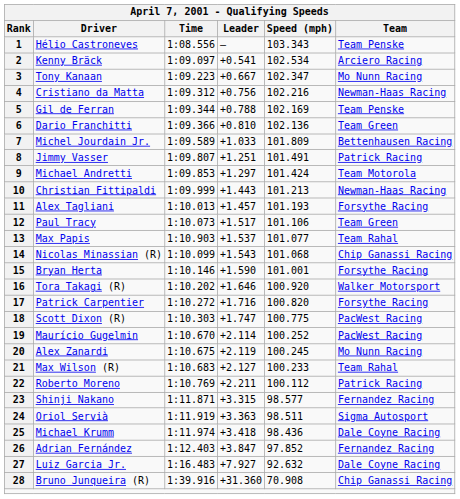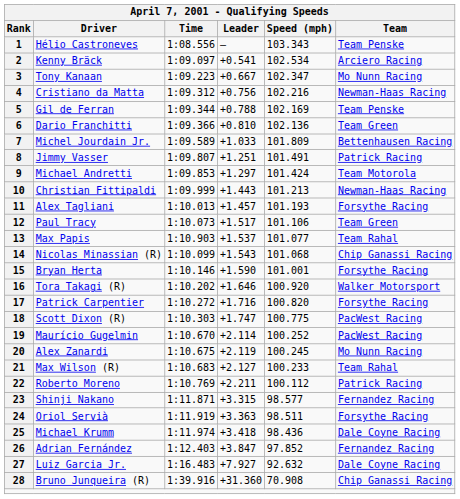 <table class="wikitable" style="font-size:95%;">
 <tr>
 <th colspan=6>April 7, 2001 - Qualifying Speeds</th>
 </tr>
 <tr>
 <th>Rank</th>
 <th>Driver</th>
 <th>Time</th>
 <th>Leader</th>
 <th>Speed (mph)</th>
 <th>Team</th>
 </tr>
 <tr>
 <th>1</th>
 <td> <a href='#'>Hélio Castroneves</a></td>
 <td>1:08.556</td>
 <td>—</td>
 <td>103.343</td>
 <td><a href='#'>Team Penske</a></td>
 </tr>
 <tr>
 <th>2</th>
 <td> <a href='#'>Kenny Bräck</a></td>
 <td>1:09.097</td>
 <td>+0.541</td>
 <td>102.534</td>
 <td><a href='#'>Arciero Racing</a></td>
 </tr>
 <tr>
 <th>3</th>
 <td> <a href='#'>Tony Kanaan</a></td>
 <td>1:09.223</td>
 <td>+0.667</td>
 <td>102.347</td>
 <td><a href='#'>Mo Nunn Racing</a></td>
 </tr>
 <tr>
 <th>4</th>
 <td> <a href='#'>Cristiano da Matta</a></td>
 <td>1:09.312</td>
 <td>+0.756</td>
 <td>102.216</td>
 <td><a href='#'>Newman-Haas Racing</a></td>
 </tr>
 <tr>
 <th>5</th>
 <td> <a href='#'>Gil de Ferran</a></td>
 <td>1:09.344</td>
 <td>+0.788</td>
 <td>102.169</td>
 <td><a href='#'>Team Penske</a></td>
 </tr>
 <tr>
 <th>6</th>
 <td> <a href='#'>Dario Franchitti</a></td>
 <td>1:09.366</td>
 <td>+0.810</td>
 <td>102.136</td>
 <td><a href='#'>Team Green</a></td>
 </tr>
 <tr>
 <th>7</th>
 <td> <a href='#'>Michel Jourdain Jr.</a></td>
 <td>1:09.589</td>
 <td>+1.033</td>
 <td>101.809</td>
 <td><a href='#'>Bettenhausen Racing</a></td>
 </tr>
 <tr>
 <th>8</th>
 <td> <a href='#'>Jimmy Vasser</a></td>
 <td>1:09.807</td>
 <td>+1.251</td>
 <td>101.491</td>
 <td><a href='#'>Patrick Racing</a></td>
 </tr>
 <tr>
 <th>9</th>
 <td> <a href='#'>Michael Andretti</a></td>
 <td>1:09.853</td>
 <td>+1.297</td>
 <td>101.424</td>
 <td><a href='#'>Team Motorola</a></td>
 </tr>
 <tr>
 <th>10</th>
 <td> <a href='#'>Christian Fittipaldi</a></td>
 <td>1:09.999</td>
 <td>+1.443</td>
 <td>101.213</td>
 <td><a href='#'>Newman-Haas Racing</a></td>
 </tr>
 <tr>
 <th>11</th>
 <td> <a href='#'>Alex Tagliani</a></td>
 <td>1:10.013</td>
 <td>+1.457</td>
 <td>101.193</td>
 <td><a href='#'>Forsythe Racing</a></td>
 </tr>
 <tr>
 <th>12</th>
 <td> <a href='#'>Paul Tracy</a></td>
 <td>1:10.073</td>
 <td>+1.517</td>
 <td>101.106</td>
 <td><a href='#'>Team Green</a></td>
 </tr>
 <tr>
 <th>13</th>
 <td> <a href='#'>Max Papis</a></td>
 <td>1:10.903</td>
 <td>+1.537</td>
 <td>101.077</td>
 <td><a href='#'>Team Rahal</a></td>
 </tr>
 <tr>
 <th>14</th>
 <td> <a href='#'>Nicolas Minassian</a> (R)</td>
 <td>1:10.099</td>
 <td>+1.543</td>
 <td>101.068</td>
 <td><a href='#'>Chip Ganassi Racing</a></td>
 </tr>
 <tr>
 <th>15</th>
 <td> <a href='#'>Bryan Herta</a></td>
 <td>1:10.146</td>
 <td>+1.590</td>
 <td>101.001</td>
 <td><a href='#'>Forsythe Racing</a></td>
 </tr>
 <tr>
 <th>16</th>
 <td> <a href='#'>Tora Takagi</a> (R)</td>
 <td>1:10.202</td>
 <td>+1.646</td>
 <td>100.920</td>
 <td><a href='#'>Walker Motorsport</a></td>
 </tr>
 <tr>
 <th>17</th>
 <td> <a href='#'>Patrick Carpentier</a></td>
 <td>1:10.272</td>
 <td>+1.716</td>
 <td>100.820</td>
 <td><a href='#'>Forsythe Racing</a></td>
 </tr>
 <tr>
 <th>18</th>
 <td> <a href='#'>Scott Dixon</a> (R)</td>
 <td>1:10.303</td>
 <td>+1.747</td>
 <td>100.775</td>
 <td><a href='#'>PacWest Racing</a></td>
 </tr>
 <tr>
 <th>19</th>
 <td> <a href='#'>Maurício Gugelmin</a></td>
 <td>1:10.670</td>
 <td>+2.114</td>
 <td>100.252</td>
 <td><a href='#'>PacWest Racing</a></td>
 </tr>
 <tr>
 <th>20</th>
 <td> <a href='#'>Alex Zanardi</a></td>
 <td>1:10.675</td>
 <td>+2.119</td>
 <td>100.245</td>
 <td><a href='#'>Mo Nunn Racing</a></td>
 </tr>
 <tr>
 <th>21</th>
 <td> <a href='#'>Max Wilson</a> (R)</td>
 <td>1:10.683</td>
 <td>+2.127</td>
 <td>100.233</td>
 <td><a href='#'>Team Rahal</a></td>
 </tr>
 <tr>
 <th>22</th>
 <td> <a href='#'>Roberto Moreno</a></td>
 <td>1:10.769</td>
 <td>+2.211</td>
 <td>100.112</td>
 <td><a href='#'>Patrick Racing</a></td>
 </tr>
 <tr>
 <th>23</th>
 <td> <a href='#'>Shinji Nakano</a></td>
 <td>1:11.871</td>
 <td>+3.315</td>
 <td>98.577</td>
 <td><a href='#'>Fernandez Racing</a></td>
 </tr>
 <tr>
 <th>24</th>
 <td> <a href='#'>Oriol Servià</a></td>
 <td>1:11.919</td>
 <td>+3.363</td>
 <td>98.511</td>
-<td><a href='#'>Sigma Autosport</a></td>
+<td><a href='#'>Forsythe Racing</a></td>
 </tr>
 <tr>
 <th>25</th>
 <td> <a href='#'>Michael Krumm</a></td>
 <td>1:11.974</td>
 <td>+3.418</td>
 <td>98.436</td>
 <td><a href='#'>Dale Coyne Racing</a></td>
 </tr>
 <tr>
 <th>26</th>
 <td> <a href='#'>Adrian Fernández</a></td>
 <td>1:12.403</td>
 <td>+3.847</td>
 <td>97.852</td>
 <td><a href='#'>Fernandez Racing</a></td>
 </tr>
 <tr>
 <th>27</th>
 <td> <a href='#'>Luiz Garcia Jr.</a></td>
 <td>1:16.483</td>
 <td>+7.927</td>
 <td>92.632</td>
 <td><a href='#'>Dale Coyne Racing</a></td>
 </tr>
 <tr>
 <th>28</th>
 <td> <a href='#'>Bruno Junqueira</a> (R)</td>
 <td>1:39.916</td>
 <td>+31.360</td>
 <td>70.908</td>
 <td><a href='#'>Chip Ganassi Racing</a></td>
 </tr>
 <tr>
 <td colspan="6"></td>
 </tr>
 </table>
